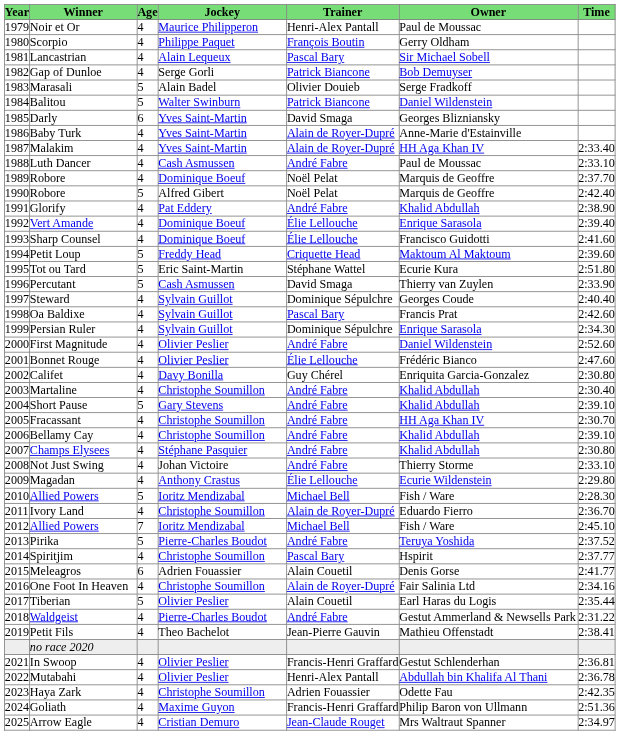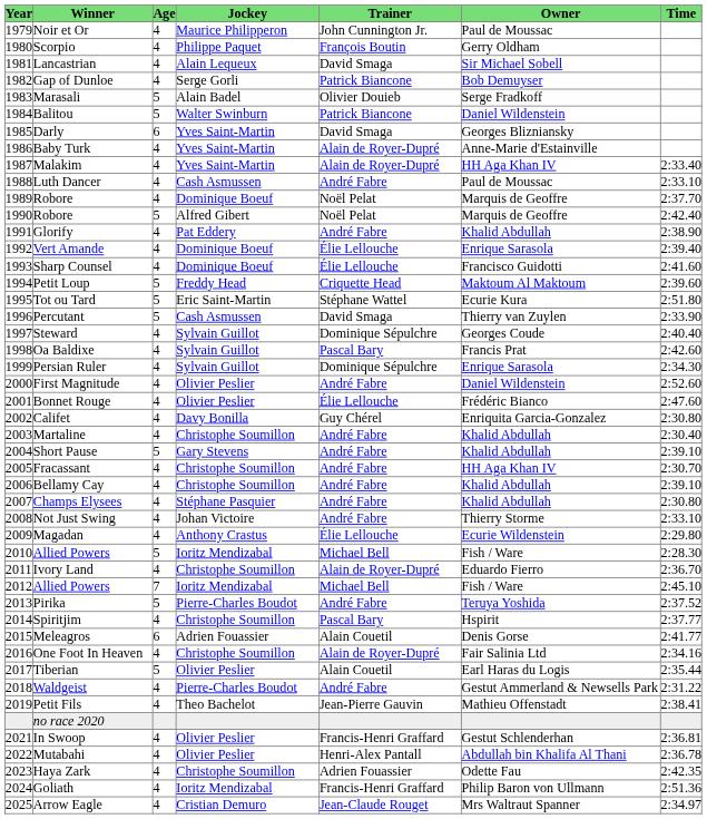 <table class = "sortable" | border="1" cellpadding="0" style="border-collapse: collapse; font-size:90%">
 <tr bgcolor="#77dd77" align="center">
 <th>Year</th>
 <th>Winner</th>
 <th>Age</th>
 <th>Jockey</th>
 <th>Trainer</th>
 <th>Owner</th>
 <th>Time</th>
 </tr>
 <tr>
 <td>1979</td>
 <td width=127px>Noir et Or</td>
 <td>4</td>
 <td width=152px><a href='#'>Maurice Philipperon</a></td>
-<td>Henri-Alex Pantall</td>
+<td width=151px>John Cunnington Jr.</td>
 <td width=212px>Paul de Moussac</td>
 <td></td>
 </tr>
 <tr>
 <td>1980</td>
 <td>Scorpio</td>
 <td>4</td>
 <td><a href='#'>Philippe Paquet</a></td>
 <td><a href='#'>François Boutin</a></td>
 <td>Gerry Oldham</td>
 <td></td>
 </tr>
 <tr>
 <td>1981</td>
 <td>Lancastrian</td>
 <td>4</td>
 <td><a href='#'>Alain Lequeux</a></td>
-<td><a href='#'>Pascal Bary</a></td>
+<td>David Smaga</td>
 <td><a href='#'>Sir Michael Sobell</a></td>
 <td></td>
 </tr>
 <tr>
 <td>1982</td>
 <td>Gap of Dunloe</td>
 <td>4</td>
 <td>Serge Gorli</td>
 <td><a href='#'>Patrick Biancone</a></td>
 <td><a href='#'>Bob Demuyser</a></td>
 <td></td>
 </tr>
 <tr>
 <td>1983</td>
 <td>Marasali</td>
 <td>5</td>
 <td>Alain Badel</td>
 <td>Olivier Douieb</td>
 <td>Serge Fradkoff</td>
 <td></td>
 </tr>
 <tr>
 <td>1984</td>
 <td>Balitou</td>
 <td>5</td>
 <td><a href='#'>Walter Swinburn</a></td>
 <td><a href='#'>Patrick Biancone</a></td>
 <td><a href='#'>Daniel Wildenstein</a></td>
 <td></td>
 </tr>
 <tr>
 <td>1985</td>
 <td>Darly</td>
 <td>6</td>
 <td><a href='#'>Yves Saint-Martin</a></td>
 <td>David Smaga</td>
 <td>Georges Blizniansky</td>
 <td></td>
 </tr>
 <tr>
 <td>1986</td>
 <td>Baby Turk</td>
 <td>4</td>
 <td><a href='#'>Yves Saint-Martin</a></td>
 <td><a href='#'>Alain de Royer-Dupré</a></td>
 <td>Anne-Marie d'Estainville</td>
 <td></td>
 </tr>
 <tr>
 <td>1987</td>
 <td>Malakim</td>
 <td>4</td>
 <td><a href='#'>Yves Saint-Martin</a></td>
 <td><a href='#'>Alain de Royer-Dupré</a></td>
 <td><a href='#'>HH Aga Khan IV</a></td>
 <td>2:33.40</td>
 </tr>
 <tr>
 <td>1988</td>
 <td>Luth Dancer</td>
 <td>4</td>
 <td><a href='#'>Cash Asmussen</a></td>
 <td><a href='#'>André Fabre</a></td>
 <td>Paul de Moussac</td>
 <td>2:33.10</td>
 </tr>
 <tr>
 <td>1989</td>
 <td>Robore</td>
 <td>4</td>
 <td><a href='#'>Dominique Boeuf</a></td>
 <td>Noël Pelat</td>
 <td>Marquis de Geoffre</td>
 <td>2:37.70</td>
 </tr>
 <tr>
 <td>1990</td>
 <td>Robore</td>
 <td>5</td>
 <td>Alfred Gibert</td>
 <td>Noël Pelat</td>
 <td>Marquis de Geoffre</td>
 <td>2:42.40</td>
 </tr>
 <tr>
 <td>1991</td>
 <td>Glorify</td>
 <td>4</td>
 <td><a href='#'>Pat Eddery</a></td>
 <td><a href='#'>André Fabre</a></td>
 <td><a href='#'>Khalid Abdullah</a></td>
 <td>2:38.90</td>
 </tr>
 <tr>
 <td>1992</td>
 <td><a href='#'>Vert Amande</a></td>
 <td>4</td>
 <td><a href='#'>Dominique Boeuf</a></td>
 <td><a href='#'>Élie Lellouche</a></td>
 <td><a href='#'>Enrique Sarasola</a></td>
 <td>2:39.40</td>
 </tr>
 <tr>
 <td>1993</td>
 <td>Sharp Counsel</td>
 <td>4</td>
 <td><a href='#'>Dominique Boeuf</a></td>
 <td><a href='#'>Élie Lellouche</a></td>
 <td>Francisco Guidotti</td>
 <td>2:41.60</td>
 </tr>
 <tr>
 <td>1994</td>
 <td>Petit Loup</td>
 <td>5</td>
 <td><a href='#'>Freddy Head</a></td>
 <td><a href='#'>Criquette Head</a></td>
 <td><a href='#'>Maktoum Al Maktoum</a></td>
 <td>2:39.60</td>
 </tr>
 <tr>
 <td>1995</td>
 <td>Tot ou Tard</td>
 <td>5</td>
 <td>Eric Saint-Martin</td>
 <td>Stéphane Wattel</td>
 <td>Ecurie Kura</td>
 <td>2:51.80</td>
 </tr>
 <tr>
 <td>1996</td>
 <td>Percutant</td>
 <td>5</td>
 <td><a href='#'>Cash Asmussen</a></td>
 <td>David Smaga</td>
 <td>Thierry van Zuylen</td>
 <td>2:33.90</td>
 </tr>
 <tr>
 <td>1997</td>
 <td>Steward</td>
 <td>4</td>
 <td><a href='#'>Sylvain Guillot</a></td>
 <td>Dominique Sépulchre</td>
 <td>Georges Coude</td>
 <td>2:40.40</td>
 </tr>
 <tr>
 <td>1998</td>
 <td>Oa Baldixe</td>
 <td>4</td>
 <td><a href='#'>Sylvain Guillot</a></td>
 <td><a href='#'>Pascal Bary</a></td>
 <td>Francis Prat</td>
 <td>2:42.60</td>
 </tr>
 <tr>
 <td>1999</td>
 <td>Persian Ruler</td>
 <td>4</td>
 <td><a href='#'>Sylvain Guillot</a></td>
 <td>Dominique Sépulchre</td>
 <td><a href='#'>Enrique Sarasola</a></td>
 <td>2:34.30</td>
 </tr>
 <tr>
 <td>2000</td>
 <td>First Magnitude</td>
 <td>4</td>
 <td><a href='#'>Olivier Peslier</a></td>
 <td><a href='#'>André Fabre</a></td>
 <td><a href='#'>Daniel Wildenstein</a></td>
 <td>2:52.60</td>
 </tr>
 <tr>
 <td>2001</td>
 <td>Bonnet Rouge</td>
 <td>4</td>
 <td><a href='#'>Olivier Peslier</a></td>
 <td><a href='#'>Élie Lellouche</a></td>
 <td>Frédéric Bianco</td>
 <td>2:47.60</td>
 </tr>
 <tr>
 <td>2002</td>
 <td>Califet</td>
 <td>4</td>
 <td><a href='#'>Davy Bonilla</a></td>
 <td>Guy Chérel</td>
 <td><span>Enriquita Garcia-Gonzalez</span></td>
 <td>2:30.80</td>
 </tr>
 <tr>
 <td>2003</td>
 <td>Martaline</td>
 <td>4</td>
 <td><a href='#'>Christophe Soumillon</a></td>
 <td><a href='#'>André Fabre</a></td>
 <td><a href='#'>Khalid Abdullah</a></td>
 <td>2:30.40</td>
 </tr>
 <tr>
 <td>2004</td>
 <td>Short Pause</td>
 <td>5</td>
 <td><a href='#'>Gary Stevens</a></td>
 <td><a href='#'>André Fabre</a></td>
 <td><a href='#'>Khalid Abdullah</a></td>
 <td>2:39.10</td>
 </tr>
 <tr>
 <td>2005</td>
 <td>Fracassant</td>
 <td>4</td>
 <td><a href='#'>Christophe Soumillon</a></td>
 <td><a href='#'>André Fabre</a></td>
 <td><a href='#'>HH Aga Khan IV</a></td>
 <td>2:30.70</td>
 </tr>
 <tr>
 <td>2006</td>
 <td>Bellamy Cay</td>
 <td>4</td>
 <td><a href='#'>Christophe Soumillon</a></td>
 <td><a href='#'>André Fabre</a></td>
 <td><a href='#'>Khalid Abdullah</a></td>
 <td>2:39.10</td>
 </tr>
 <tr>
 <td>2007</td>
 <td><a href='#'>Champs Elysees</a></td>
 <td>4</td>
 <td><a href='#'>Stéphane Pasquier</a></td>
 <td><a href='#'>André Fabre</a></td>
 <td><a href='#'>Khalid Abdullah</a></td>
 <td>2:30.80</td>
 </tr>
 <tr>
 <td>2008</td>
 <td>Not Just Swing</td>
 <td>4</td>
 <td>Johan Victoire</td>
 <td><a href='#'>André Fabre</a></td>
 <td>Thierry Storme</td>
 <td>2:33.10</td>
 </tr>
 <tr>
 <td>2009</td>
 <td>Magadan</td>
 <td>4</td>
 <td><a href='#'>Anthony Crastus</a></td>
 <td><a href='#'>Élie Lellouche</a></td>
 <td><a href='#'>Ecurie Wildenstein</a></td>
 <td>2:29.80</td>
 </tr>
 <tr>
 <td>2010</td>
 <td><a href='#'>Allied Powers</a></td>
 <td>5</td>
 <td><a href='#'>Ioritz Mendizabal</a></td>
 <td><a href='#'>Michael Bell</a></td>
 <td>Fish / Ware </td>
 <td>2:28.30</td>
 </tr>
 <tr>
 <td>2011</td>
 <td>Ivory Land</td>
 <td>4</td>
 <td><a href='#'>Christophe Soumillon</a></td>
 <td><a href='#'>Alain de Royer-Dupré</a></td>
 <td>Eduardo Fierro</td>
 <td>2:36.70</td>
 </tr>
 <tr>
 <td>2012</td>
 <td><a href='#'>Allied Powers</a></td>
 <td>7</td>
 <td><a href='#'>Ioritz Mendizabal</a></td>
 <td><a href='#'>Michael Bell</a></td>
 <td>Fish / Ware </td>
 <td>2:45.10</td>
 </tr>
 <tr>
 <td>2013</td>
 <td>Pirika</td>
 <td>5</td>
 <td><a href='#'>Pierre-Charles Boudot</a></td>
 <td><a href='#'>André Fabre</a></td>
 <td><a href='#'>Teruya Yoshida</a></td>
 <td>2:37.52</td>
 </tr>
 <tr>
 <td>2014</td>
 <td>Spiritjim</td>
 <td>4</td>
 <td><a href='#'>Christophe Soumillon</a></td>
 <td><a href='#'>Pascal Bary</a></td>
 <td>Hspirit</td>
 <td>2:37.77</td>
 </tr>
 <tr>
 <td>2015</td>
 <td>Meleagros</td>
 <td>6</td>
 <td>Adrien Fouassier</td>
 <td>Alain Couetil</td>
 <td>Denis Gorse</td>
 <td>2:41.77</td>
 </tr>
 <tr>
 <td>2016</td>
 <td>One Foot In Heaven</td>
 <td>4</td>
 <td><a href='#'>Christophe Soumillon</a></td>
 <td><a href='#'>Alain de Royer-Dupré</a></td>
 <td>Fair Salinia Ltd</td>
 <td>2:34.16</td>
 </tr>
 <tr>
 <td>2017</td>
 <td>Tiberian</td>
 <td>5</td>
 <td><a href='#'>Olivier Peslier</a></td>
 <td>Alain Couetil</td>
 <td>Earl Haras du Logis</td>
 <td>2:35.44</td>
 </tr>
 <tr>
 <td>2018</td>
 <td><a href='#'>Waldgeist</a></td>
 <td>4</td>
 <td><a href='#'>Pierre-Charles Boudot</a></td>
 <td><a href='#'>André Fabre</a></td>
 <td>Gestut Ammerland & Newsells Park</td>
 <td>2:31.22</td>
 </tr>
 <tr>
 <td>2019</td>
 <td>Petit Fils</td>
 <td>4</td>
 <td>Theo Bachelot</td>
 <td>Jean-Pierre Gauvin</td>
 <td>Mathieu Offenstadt</td>
 <td>2:38.41</td>
 </tr>
 <tr bgcolor="#eeeeee">
 <td data-sort-value="2020"></td>
 <td><em>no race 2020</em> </td>
 <td></td>
 <td></td>
 <td></td>
 <td></td>
 <td></td>
 </tr>
 <tr>
 <td>2021</td>
 <td>In Swoop</td>
 <td>4</td>
 <td><a href='#'>Olivier Peslier</a></td>
 <td>Francis-Henri Graffard</td>
 <td>Gestut Schlenderhan</td>
 <td>2:36.81</td>
 </tr>
 <tr>
 <td>2022</td>
 <td>Mutabahi</td>
 <td>4</td>
 <td><a href='#'>Olivier Peslier</a></td>
 <td>Henri-Alex Pantall</td>
 <td><a href='#'>Abdullah bin Khalifa Al Thani</a></td>
 <td>2:36.78</td>
 </tr>
 <tr>
 <td>2023</td>
 <td>Haya Zark</td>
 <td>4</td>
 <td><a href='#'>Christophe Soumillon</a></td>
 <td>Adrien Fouassier</td>
 <td>Odette Fau</td>
 <td>2:42.35</td>
 </tr>
 <tr>
 <td>2024</td>
 <td>Goliath</td>
 <td>4</td>
-<td><a href='#'>Maxime Guyon</a></td>
+<td><a href='#'>Ioritz Mendizabal</a></td>
 <td>Francis-Henri Graffard</td>
 <td>Philip Baron von Ullmann</td>
 <td>2:51.36</td>
 </tr>
 <tr>
 <td>2025</td>
 <td>Arrow Eagle</td>
 <td>4</td>
 <td><a href='#'>Cristian Demuro</a></td>
 <td><a href='#'>Jean-Claude Rouget</a></td>
 <td>Mrs Waltraut Spanner</td>
 <td>2:34.97</td>
 </tr>
 </table>
